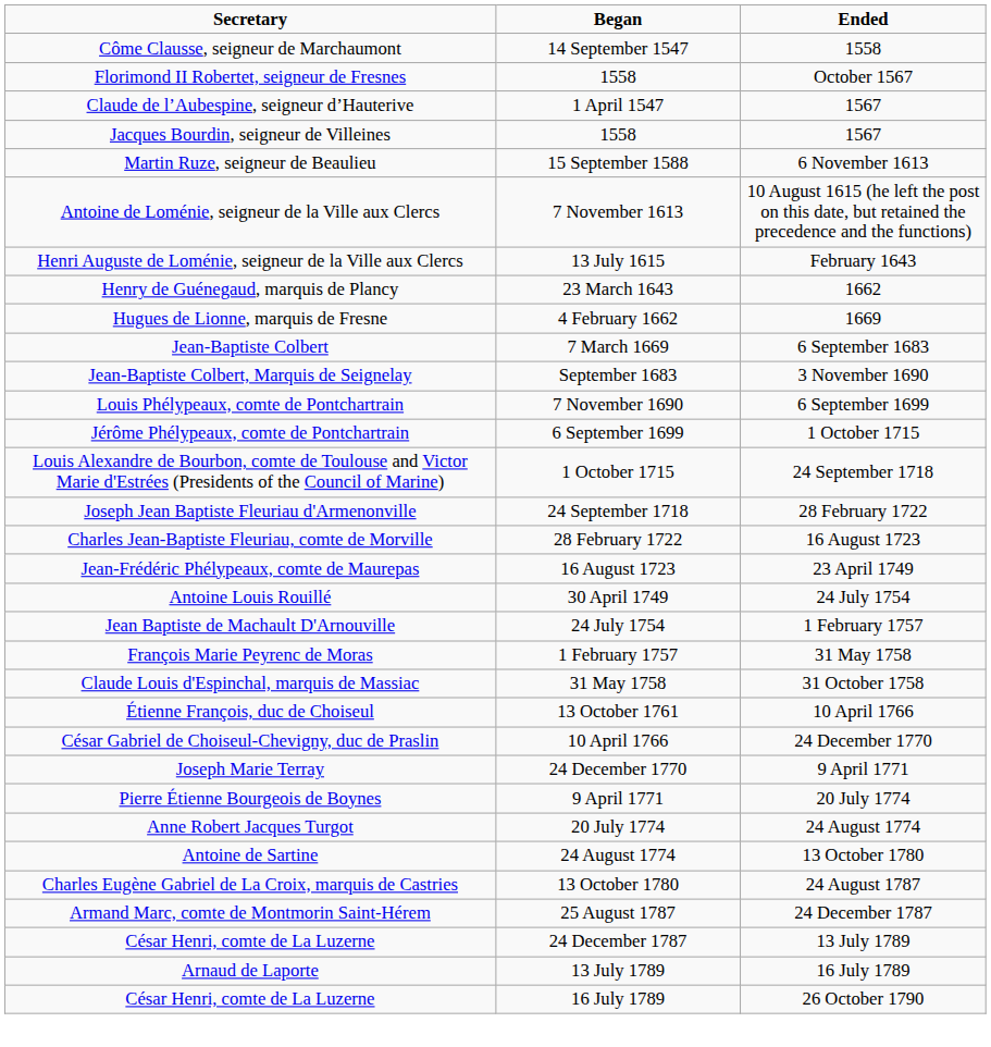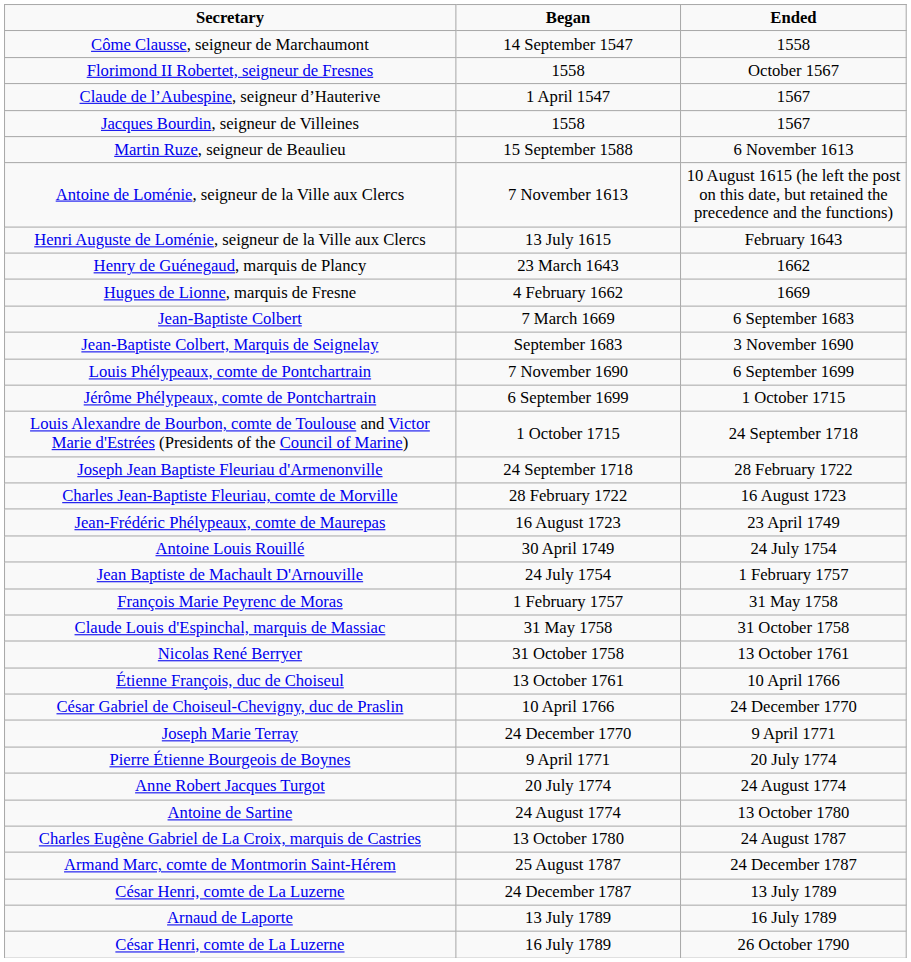 <table class="wikitable" align="center">
 <tr>
 <td width="50%" align="center"><strong>Secretary</strong></td>
 <td width="25%" align="center"><strong>Began</strong></td>
 <td width="25"  align="center"><strong>Ended</strong></td>
 </tr>
 <tr>
 <td width="50%" align="center"><a href='#'>Côme Clausse</a>, seigneur de Marchaumont</td>
 <td width="25%" align="center">14 September 1547</td>
 <td width="25%" align="center">1558</td>
 </tr>
 <tr>
 <td width="50%" align="center"><a href='#'>Florimond II Robertet, seigneur de Fresnes</a></td>
 <td width="25%" align="center">1558</td>
 <td width="25%" align="center">October 1567</td>
 </tr>
 <tr>
 <td width="50%" align="center"><a href='#'>Claude de l’Aubespine</a>, seigneur d’Hauterive</td>
 <td width="25%" align="center">1 April 1547</td>
 <td width="25%" align="center">1567</td>
 </tr>
 <tr>
 <td width="50%" align="center"><a href='#'>Jacques Bourdin</a>, seigneur de Villeines</td>
 <td width="25%" align="center">1558</td>
 <td width="25%" align="center">1567</td>
 </tr>
 <tr>
 <td width="50%" align="center"><a href='#'>Martin Ruze</a>, seigneur de Beaulieu</td>
 <td width="25%" align="center">15 September 1588</td>
 <td width="25%" align="center">6 November 1613</td>
 </tr>
 <tr>
 <td width="50%" align="center"><a href='#'>Antoine de Loménie</a>, seigneur de la Ville aux Clercs</td>
 <td width="25%" align="center">7 November 1613</td>
 <td width="25%" align="center">10 August 1615 (he left the post on this date, but retained the precedence and the functions)</td>
 </tr>
 <tr>
 <td width="50%" align="center"><a href='#'>Henri Auguste de Loménie</a>, seigneur de la Ville aux Clercs</td>
 <td width="25%" align="center">13 July 1615</td>
 <td width="25%" align="center">February 1643</td>
 </tr>
 <tr>
 <td width="50%" align="center"><a href='#'>Henry de Guénegaud</a>, marquis de Plancy</td>
 <td width="25%" align="center">23 March 1643</td>
 <td width="25%" align="center">1662</td>
 </tr>
 <tr>
 <td width="50%" align="center"><a href='#'>Hugues de Lionne</a>, marquis de Fresne</td>
 <td width="25%" align="center">4 February 1662</td>
 <td width="25%" align="center">1669</td>
 </tr>
 <tr>
 <td width="50%" align="center"><a href='#'>Jean-Baptiste Colbert</a></td>
 <td width="25%" align="center">7 March 1669</td>
 <td width="25%" align="center">6 September 1683</td>
 </tr>
 <tr>
 <td width="50%" align="center"><a href='#'>Jean-Baptiste Colbert, Marquis de Seignelay</a></td>
 <td width="25%" align="center">September 1683</td>
 <td width="25%" align="center">3 November 1690</td>
 </tr>
 <tr>
 <td width="50%" align="center"><a href='#'>Louis Phélypeaux, comte de Pontchartrain</a></td>
 <td width="25%" align="center">7 November 1690</td>
 <td width="25%" align="center">6 September 1699</td>
 </tr>
 <tr>
 <td width="50%" align="center"><a href='#'>Jérôme Phélypeaux, comte de Pontchartrain</a></td>
 <td width="25%" align="center">6 September 1699</td>
 <td width="25%" align="center">1 October 1715</td>
 </tr>
 <tr>
 <td width="50%" align="center"><a href='#'>Louis Alexandre de Bourbon, comte de Toulouse</a> and <a href='#'>Victor Marie d'Estrées</a> (Presidents of the <a href='#'>Council of Marine</a>)</td>
 <td width="25%" align="center">1 October 1715</td>
 <td width="25%" align="center">24 September 1718</td>
 </tr>
 <tr>
 <td width="50%" align="center"><a href='#'>Joseph Jean Baptiste Fleuriau d'Armenonville</a></td>
 <td width="25%" align="center">24 September 1718</td>
 <td width="25%" align="center">28 February 1722</td>
 </tr>
 <tr>
 <td width="50%" align="center"><a href='#'>Charles Jean-Baptiste Fleuriau, comte de Morville</a></td>
 <td width="25%" align="center">28 February 1722</td>
 <td width="25%" align="center">16 August 1723</td>
 </tr>
 <tr>
 <td width="50%" align="center"><a href='#'>Jean-Frédéric Phélypeaux, comte de Maurepas</a></td>
 <td width="25%" align="center">16 August 1723</td>
 <td width="25%" align="center">23 April 1749</td>
 </tr>
 <tr>
 <td width="50%" align="center"><a href='#'>Antoine Louis Rouillé</a></td>
 <td width="25%" align="center">30 April 1749</td>
 <td width="25%" align="center">24 July 1754</td>
 </tr>
 <tr>
 <td width="50%" align="center"><a href='#'>Jean Baptiste de Machault D'Arnouville</a></td>
 <td width="25%" align="center">24 July 1754</td>
 <td width="25%" align="center">1 February 1757</td>
 </tr>
 <tr>
 <td width="50%" align="center"><a href='#'>François Marie Peyrenc de Moras</a></td>
 <td width="25%" align="center">1 February 1757</td>
 <td width="25%" align="center">31 May 1758</td>
 </tr>
 <tr>
 <td width="50%" align="center"><a href='#'>Claude Louis d'Espinchal, marquis de Massiac</a></td>
 <td width="25%" align="center">31 May 1758</td>
 <td width="25%" align="center">31 October 1758</td>
 </tr>
 <tr>
+<td width="50%" align="center"><a href='#'>Nicolas René Berryer</a></td>
+<td width="25%" align="center">31 October 1758</td>
+<td width="25%" align="center">13 October 1761</td>
+</tr>
+<tr>
 <td width="50%" align="center"><a href='#'>Étienne François, duc de Choiseul</a></td>
 <td width="25%" align="center">13 October 1761</td>
 <td width="25%" align="center">10 April 1766</td>
 </tr>
 <tr>
 <td width="50%" align="center"><a href='#'>César Gabriel de Choiseul-Chevigny, duc de Praslin</a></td>
 <td width="25%" align="center">10 April 1766</td>
 <td width="25%" align="center">24 December 1770</td>
 </tr>
 <tr>
 <td width="50%" align="center"><a href='#'>Joseph Marie Terray</a></td>
 <td width="25%" align="center">24 December 1770</td>
 <td width="25%" align="center">9 April 1771</td>
 </tr>
 <tr>
 <td width="50%" align="center"><a href='#'>Pierre Étienne Bourgeois de Boynes</a></td>
 <td width="25%" align="center">9 April 1771</td>
 <td width="25%" align="center">20 July 1774</td>
 </tr>
 <tr>
 <td width="50%" align="center"><a href='#'>Anne Robert Jacques Turgot</a></td>
 <td width="25%" align="center">20 July 1774</td>
 <td width="25%" align="center">24 August 1774</td>
 </tr>
 <tr>
 <td width="50%" align="center"><a href='#'>Antoine de Sartine</a></td>
 <td width="25%" align="center">24 August 1774</td>
 <td width="25%" align="center">13 October 1780</td>
 </tr>
 <tr>
 <td width="50%" align="center"><a href='#'>Charles Eugène Gabriel de La Croix, marquis de Castries</a></td>
 <td width="25%" align="center">13 October 1780</td>
 <td width="25%" align="center">24 August 1787</td>
 </tr>
 <tr>
 <td width="50%" align="center"><a href='#'>Armand Marc, comte de Montmorin Saint-Hérem</a></td>
 <td width="25%" align="center">25 August 1787</td>
 <td width="25%" align="center">24 December 1787</td>
 </tr>
 <tr>
 <td width="50%" align="center"><a href='#'>César Henri, comte de La Luzerne</a></td>
 <td width="25%" align="center">24 December 1787</td>
 <td width="25%" align="center">13 July 1789</td>
 </tr>
 <tr>
 <td width="50%" align="center"><a href='#'>Arnaud de Laporte</a></td>
 <td width="25%" align="center">13 July 1789</td>
 <td width="25%" align="center">16 July 1789</td>
 </tr>
 <tr>
 <td width="50%" align="center"><a href='#'>César Henri, comte de La Luzerne</a></td>
 <td width="25%" align="center">16 July 1789</td>
 <td width="25%" align="center">26 October 1790</td>
 </tr>
 </table>
